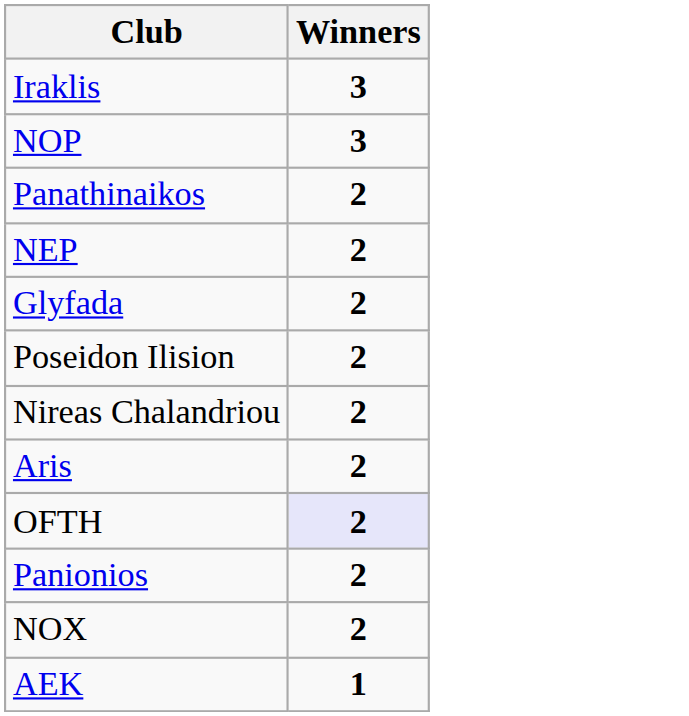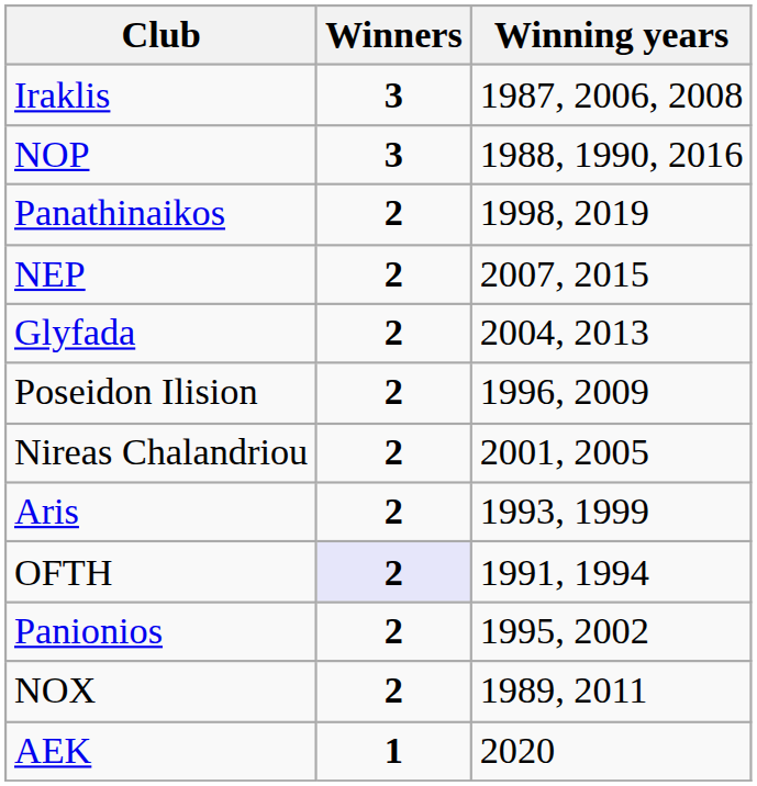 <table class="wikitable">
 <tr>
 <th>Club</th>
 <th>Winners</th>
+<th>Winning years</th>
 </tr>
 <tr>
 <td><a href='#'>Iraklis</a></td>
 <td style="text-align:center"><strong>3</strong></td>
+<td>1987, 2006, 2008</td>
 </tr>
 <tr>
 <td><a href='#'>NOP</a></td>
 <td style="text-align:center"><strong>3</strong></td>
+<td>1988, 1990, 2016</td>
 </tr>
 <tr>
 <td><a href='#'>Panathinaikos</a></td>
 <td style="text-align:center"><strong>2</strong></td>
+<td>1998, 2019</td>
 </tr>
 <tr>
 <td><a href='#'>NEP</a></td>
 <td style="text-align:center"><strong>2</strong></td>
+<td>2007, 2015</td>
 </tr>
 <tr>
 <td><a href='#'>Glyfada</a></td>
 <td style="text-align:center"><strong>2</strong></td>
+<td>2004, 2013</td>
 </tr>
 <tr>
 <td>Poseidon Ilision</td>
 <td style="text-align:center"><strong>2</strong></td>
+<td>1996, 2009</td>
 </tr>
 <tr>
 <td>Nireas Chalandriou</td>
 <td style="text-align:center"><strong>2</strong></td>
+<td>2001, 2005</td>
 </tr>
 <tr>
 <td><a href='#'>Aris</a></td>
 <td style="text-align:center"><strong>2</strong></td>
+<td>1993, 1999</td>
 </tr>
 <tr>
 <td>OFTH</td>
 <td style="background: lavender; text-align:center"><strong>2</strong></td>
+<td>1991, 1994</td>
 </tr>
 <tr>
 <td><a href='#'>Panionios</a></td>
 <td style="text-align:center"><strong>2</strong></td>
+<td>1995, 2002</td>
 </tr>
 <tr>
 <td>NOX</td>
 <td style="text-align:center"><strong>2</strong></td>
+<td>1989, 2011</td>
 </tr>
 <tr>
 <td><a href='#'>AEK</a></td>
 <td style="text-align:center"><strong>1</strong></td>
+<td>2020</td>
 </tr>
 </table>
